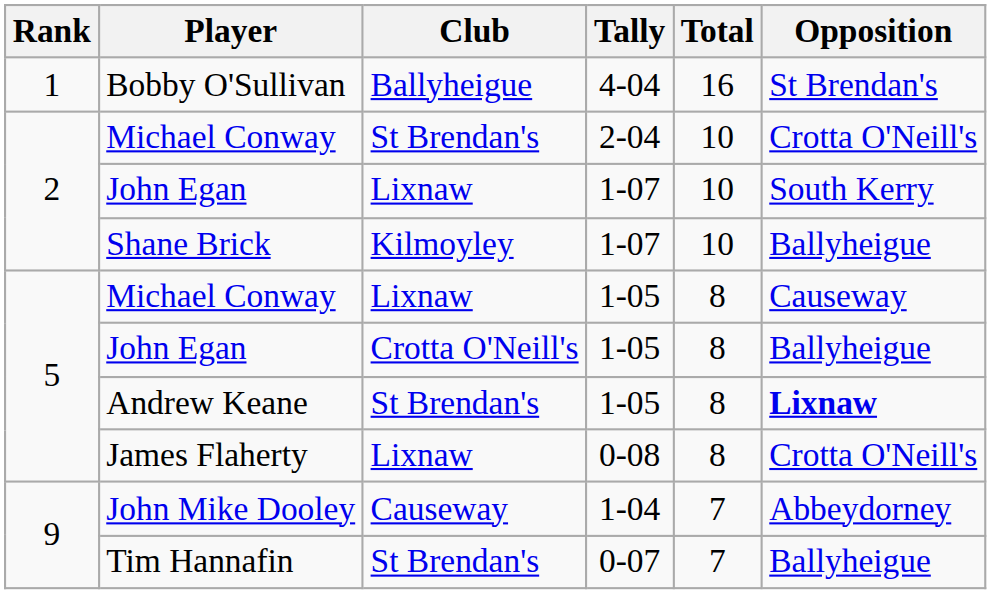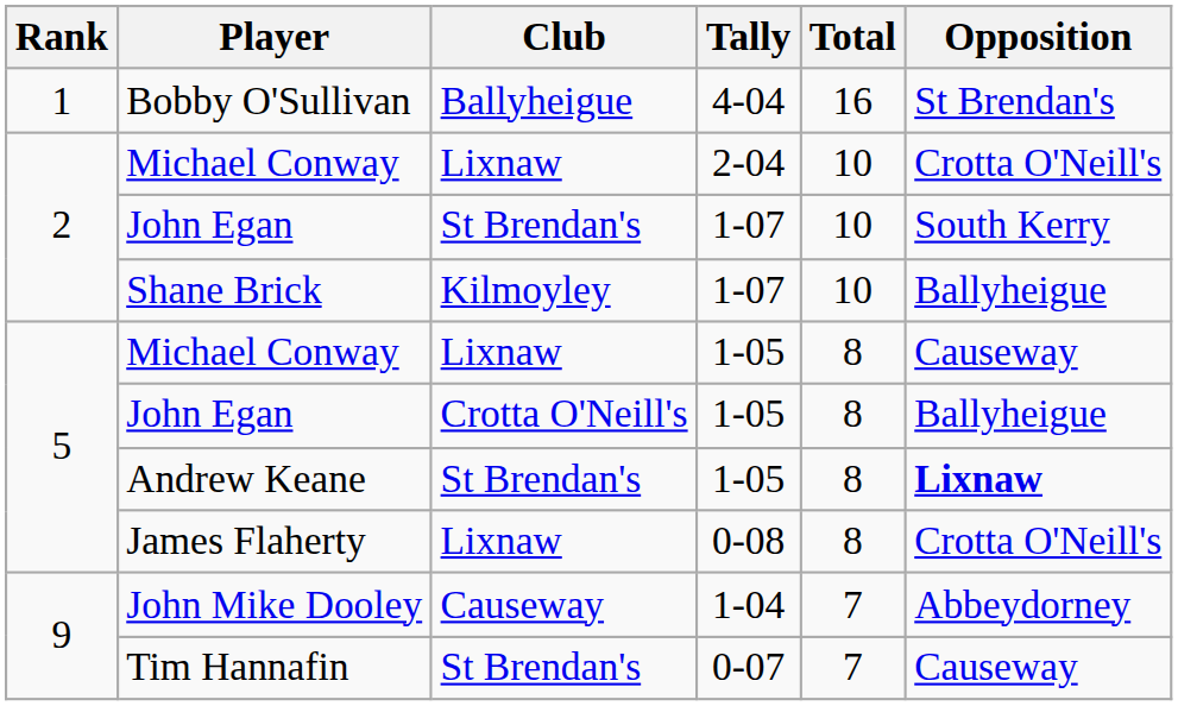 <table class="wikitable">
 <tr>
 <th>Rank</th>
 <th>Player</th>
 <th>Club</th>
 <th>Tally</th>
 <th>Total</th>
 <th>Opposition</th>
 </tr>
 <tr>
 <td rowspan="1" style="text-align:center;">1</td>
 <td>Bobby O'Sullivan</td>
 <td><a href='#'>Ballyheigue</a></td>
 <td align=center>4-04</td>
 <td align=center>16</td>
 <td><a href='#'>St Brendan's</a></td>
 </tr>
 <tr>
 <td rowspan="3" style="text-align:center;">2</td>
 <td><a href='#'>Michael Conway</a></td>
-<td><a href='#'>St Brendan's</a></td>
+<td><a href='#'>Lixnaw</a></td>
 <td align=center>2-04</td>
 <td align=center>10</td>
 <td><a href='#'>Crotta O'Neill's</a></td>
 </tr>
 <tr>
 <td><a href='#'>John Egan</a></td>
-<td><a href='#'>Lixnaw</a></td>
+<td><a href='#'>St Brendan's</a></td>
 <td align=center>1-07</td>
 <td align=center>10</td>
 <td><a href='#'>South Kerry</a></td>
 </tr>
 <tr>
 <td><a href='#'>Shane Brick</a></td>
 <td><a href='#'>Kilmoyley</a></td>
 <td align=center>1-07</td>
 <td align=center>10</td>
 <td><a href='#'>Ballyheigue</a></td>
 </tr>
 <tr>
 <td rowspan="4" style="text-align:center;">5</td>
 <td><a href='#'>Michael Conway</a></td>
 <td><a href='#'>Lixnaw</a></td>
 <td align=center>1-05</td>
 <td align=center>8</td>
 <td><a href='#'>Causeway</a></td>
 </tr>
 <tr>
 <td><a href='#'>John Egan</a></td>
 <td><a href='#'>Crotta O'Neill's</a></td>
 <td align=center>1-05</td>
 <td align=center>8</td>
 <td><a href='#'>Ballyheigue</a></td>
 </tr>
 <tr>
 <td>Andrew Keane</td>
 <td><a href='#'>St Brendan's</a></td>
 <td align=center>1-05</td>
 <td align=center>8</td>
 <td><strong><a href='#'>Lixnaw</a></strong></td>
 </tr>
 <tr>
 <td>James Flaherty</td>
 <td><a href='#'>Lixnaw</a></td>
 <td align=center>0-08</td>
 <td align=center>8</td>
 <td><a href='#'>Crotta O'Neill's</a></td>
 </tr>
 <tr>
 <td rowspan="2" style="text-align:center;">9</td>
 <td><a href='#'>John Mike Dooley</a></td>
 <td><a href='#'>Causeway</a></td>
 <td align=center>1-04</td>
 <td align=center>7</td>
 <td><a href='#'>Abbeydorney</a></td>
 </tr>
 <tr>
 <td>Tim Hannafin</td>
 <td><a href='#'>St Brendan's</a></td>
 <td align=center>0-07</td>
 <td align=center>7</td>
-<td><a href='#'>Ballyheigue</a></td>
+<td><a href='#'>Causeway</a></td>
 </tr>
 </table>
